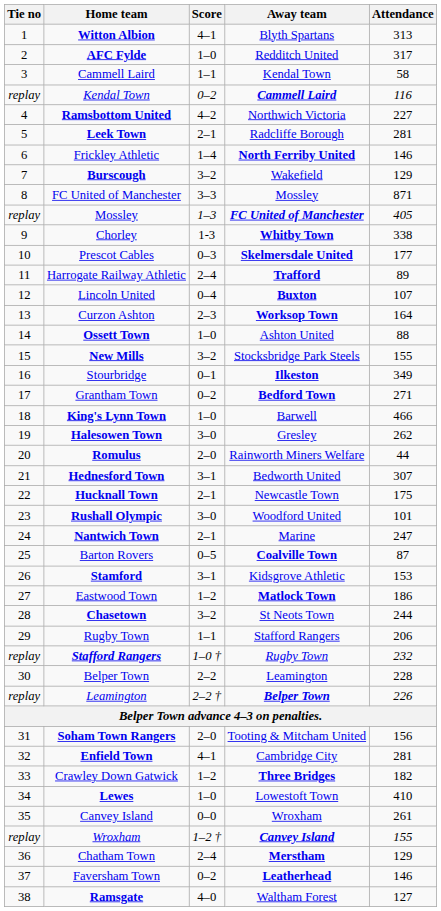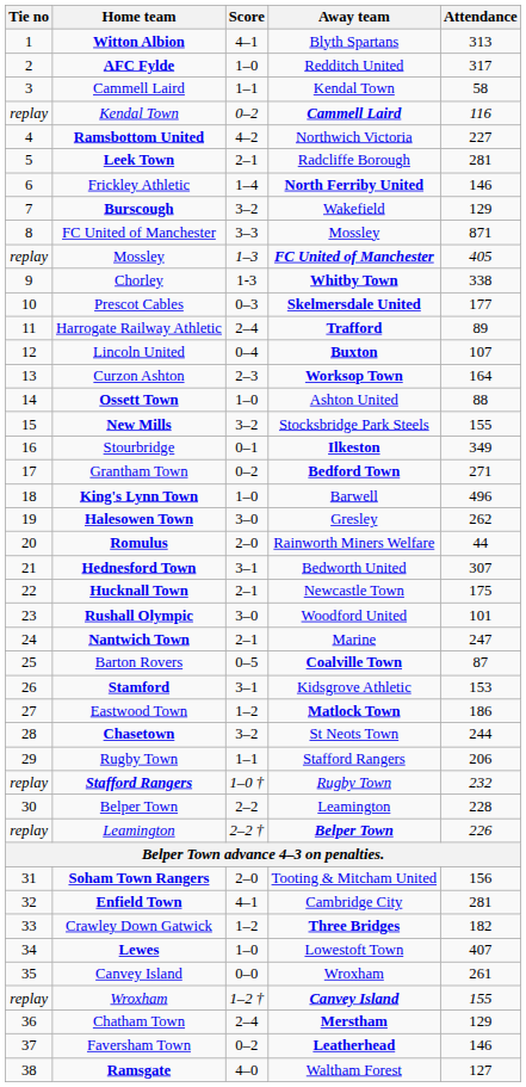 <table class="wikitable" style="text-align:center">
 <tr>
 <th>Tie no</th>
 <th>Home team</th>
 <th>Score</th>
 <th>Away team</th>
 <th>Attendance</th>
 </tr>
 <tr>
 <td>1</td>
 <td><strong><a href='#'>Witton Albion</a></strong></td>
 <td>4–1</td>
 <td><a href='#'>Blyth Spartans</a></td>
 <td>313</td>
 </tr>
 <tr>
 <td>2</td>
 <td><strong><a href='#'>AFC Fylde</a></strong></td>
 <td>1–0</td>
 <td><a href='#'>Redditch United</a></td>
 <td>317</td>
 </tr>
 <tr>
 <td>3</td>
 <td><a href='#'>Cammell Laird</a></td>
 <td>1–1</td>
 <td><a href='#'>Kendal Town</a></td>
 <td>58</td>
 </tr>
 <tr>
 <td><em>replay</em></td>
 <td><em><a href='#'>Kendal Town</a></em></td>
 <td><em>0–2</em></td>
 <td><strong><em><a href='#'>Cammell Laird</a></em></strong></td>
 <td><em>116</em></td>
 </tr>
 <tr>
 <td>4</td>
 <td><strong><a href='#'>Ramsbottom United</a></strong></td>
 <td>4–2</td>
 <td><a href='#'>Northwich Victoria</a></td>
 <td>227</td>
 </tr>
 <tr>
 <td>5</td>
 <td><strong><a href='#'>Leek Town</a></strong></td>
 <td>2–1</td>
 <td><a href='#'>Radcliffe Borough</a></td>
 <td>281</td>
 </tr>
 <tr>
 <td>6</td>
 <td><a href='#'>Frickley Athletic</a></td>
 <td>1–4</td>
 <td><strong><a href='#'>North Ferriby United</a></strong></td>
 <td>146</td>
 </tr>
 <tr>
 <td>7</td>
 <td><strong><a href='#'>Burscough</a></strong></td>
 <td>3–2</td>
 <td><a href='#'>Wakefield</a></td>
 <td>129</td>
 </tr>
 <tr>
 <td>8</td>
 <td><a href='#'>FC United of Manchester</a></td>
 <td>3–3</td>
 <td><a href='#'>Mossley</a></td>
 <td>871</td>
 </tr>
 <tr>
 <td><em>replay</em></td>
 <td><a href='#'>Mossley</a></td>
 <td><em>1–3</em></td>
 <td><strong><em><a href='#'>FC United of Manchester</a></em></strong></td>
 <td><em>405</em></td>
 </tr>
 <tr>
 <td>9</td>
 <td><a href='#'>Chorley</a></td>
 <td>1-3</td>
 <td><strong><a href='#'>Whitby Town</a></strong></td>
 <td>338</td>
 </tr>
 <tr>
 <td>10</td>
 <td><a href='#'>Prescot Cables</a></td>
 <td>0–3</td>
 <td><strong><a href='#'>Skelmersdale United</a></strong></td>
 <td>177 </td>
 </tr>
 <tr>
 <td>11</td>
 <td><a href='#'>Harrogate Railway Athletic</a></td>
 <td>2–4</td>
 <td><strong><a href='#'>Trafford</a></strong></td>
 <td>89</td>
 </tr>
 <tr>
 <td>12</td>
 <td><a href='#'>Lincoln United</a></td>
 <td>0–4</td>
 <td><strong><a href='#'>Buxton</a></strong></td>
 <td>107</td>
 </tr>
 <tr>
 <td>13</td>
 <td><a href='#'>Curzon Ashton</a></td>
 <td>2–3</td>
 <td><strong><a href='#'>Worksop Town</a></strong></td>
 <td>164</td>
 </tr>
 <tr>
 <td>14</td>
 <td><strong><a href='#'>Ossett Town</a></strong></td>
 <td>1–0</td>
 <td><a href='#'>Ashton United</a></td>
 <td>88</td>
 </tr>
 <tr>
 <td>15</td>
 <td><strong><a href='#'>New Mills</a></strong></td>
 <td>3–2</td>
 <td><a href='#'>Stocksbridge Park Steels</a></td>
 <td>155</td>
 </tr>
 <tr>
 <td>16</td>
 <td><a href='#'>Stourbridge</a></td>
 <td>0–1</td>
 <td><strong><a href='#'>Ilkeston</a></strong></td>
 <td>349</td>
 </tr>
 <tr>
 <td>17</td>
 <td><a href='#'>Grantham Town</a></td>
 <td>0–2</td>
 <td><strong><a href='#'>Bedford Town</a></strong></td>
 <td>271</td>
 </tr>
 <tr>
 <td>18</td>
 <td><strong><a href='#'>King's Lynn Town</a></strong></td>
 <td>1–0</td>
 <td><a href='#'>Barwell</a></td>
-<td>466</td>
+<td>496</td>
 </tr>
 <tr>
 <td>19</td>
 <td><strong><a href='#'>Halesowen Town</a></strong></td>
 <td>3–0</td>
 <td><a href='#'>Gresley</a></td>
 <td>262</td>
 </tr>
 <tr>
 <td>20</td>
 <td><strong><a href='#'>Romulus</a></strong></td>
 <td>2–0</td>
 <td><a href='#'>Rainworth Miners Welfare</a></td>
 <td>44</td>
 </tr>
 <tr>
 <td>21</td>
 <td><strong><a href='#'>Hednesford Town</a></strong></td>
 <td>3–1</td>
 <td><a href='#'>Bedworth United</a></td>
 <td>307</td>
 </tr>
 <tr>
 <td>22</td>
 <td><strong><a href='#'>Hucknall Town</a></strong></td>
 <td>2–1</td>
 <td><a href='#'>Newcastle Town</a></td>
 <td>175</td>
 </tr>
 <tr>
 <td>23</td>
 <td><strong><a href='#'>Rushall Olympic</a></strong></td>
 <td>3–0</td>
 <td><a href='#'>Woodford United</a></td>
 <td>101</td>
 </tr>
 <tr>
 <td>24</td>
 <td><strong><a href='#'>Nantwich Town</a></strong></td>
 <td>2–1</td>
 <td><a href='#'>Marine</a></td>
 <td>247</td>
 </tr>
 <tr>
 <td>25</td>
 <td><a href='#'>Barton Rovers</a></td>
 <td>0–5</td>
 <td><strong><a href='#'>Coalville Town</a></strong></td>
 <td>87</td>
 </tr>
 <tr>
 <td>26</td>
 <td><strong><a href='#'>Stamford</a></strong></td>
 <td>3–1</td>
 <td><a href='#'>Kidsgrove Athletic</a></td>
 <td>153</td>
 </tr>
 <tr>
 <td>27</td>
 <td><a href='#'>Eastwood Town</a></td>
 <td>1–2</td>
 <td><strong><a href='#'>Matlock Town</a></strong></td>
 <td>186</td>
 </tr>
 <tr>
 <td>28</td>
 <td><strong><a href='#'>Chasetown</a></strong></td>
 <td>3–2</td>
 <td><a href='#'>St Neots Town</a></td>
 <td>244</td>
 </tr>
 <tr>
 <td>29</td>
 <td><a href='#'>Rugby Town</a></td>
 <td>1–1</td>
 <td><a href='#'>Stafford Rangers</a></td>
 <td>206</td>
 </tr>
 <tr>
 <td><em>replay</em></td>
 <td><strong><em><a href='#'>Stafford Rangers</a></em></strong></td>
 <td><em>1–0 †</em></td>
 <td><em><a href='#'>Rugby Town</a></em></td>
 <td><em>232</em></td>
 </tr>
 <tr>
 <td>30</td>
 <td><a href='#'>Belper Town</a></td>
 <td>2–2</td>
 <td><a href='#'>Leamington</a></td>
 <td>228</td>
 </tr>
 <tr>
 <td><em>replay</em></td>
 <td><em><a href='#'>Leamington</a></em></td>
 <td><em>2–2 †</em></td>
 <td><strong><em><a href='#'>Belper Town</a></em></strong></td>
 <td><em>226</em></td>
 </tr>
 <tr>
 <th colspan="5"><em>Belper Town advance 4–3 on penalties.</em></th>
 </tr>
 <tr>
 <td>31</td>
 <td><strong><a href='#'>Soham Town Rangers</a></strong></td>
 <td>2–0</td>
 <td><a href='#'>Tooting & Mitcham United</a></td>
 <td>156</td>
 </tr>
 <tr>
 <td>32</td>
 <td><strong><a href='#'>Enfield Town</a></strong></td>
 <td>4–1</td>
 <td><a href='#'>Cambridge City</a></td>
 <td>281</td>
 </tr>
 <tr>
 <td>33</td>
 <td><a href='#'>Crawley Down Gatwick</a></td>
 <td>1–2</td>
 <td><strong><a href='#'>Three Bridges</a></strong></td>
 <td>182</td>
 </tr>
 <tr>
 <td>34</td>
 <td><strong><a href='#'>Lewes</a></strong></td>
 <td>1–0</td>
 <td><a href='#'>Lowestoft Town</a></td>
-<td>410</td>
+<td>407</td>
 </tr>
 <tr>
 <td>35</td>
 <td><a href='#'>Canvey Island</a></td>
 <td>0–0</td>
 <td><a href='#'>Wroxham</a></td>
 <td>261</td>
 </tr>
 <tr>
 <td><em>replay</em></td>
 <td><em><a href='#'>Wroxham</a></em></td>
 <td><em>1–2 †</em></td>
 <td><strong><em><a href='#'>Canvey Island</a></em></strong></td>
 <td><em>155</em></td>
 </tr>
 <tr>
 <td>36</td>
 <td><a href='#'>Chatham Town</a></td>
 <td>2–4</td>
 <td><strong><a href='#'>Merstham</a></strong></td>
 <td>129</td>
 </tr>
 <tr>
 <td>37</td>
 <td><a href='#'>Faversham Town</a></td>
 <td>0–2</td>
 <td><strong><a href='#'>Leatherhead</a></strong></td>
 <td>146</td>
 </tr>
 <tr>
 <td>38</td>
 <td><strong><a href='#'>Ramsgate</a></strong></td>
 <td>4–0</td>
 <td><a href='#'>Waltham Forest</a></td>
 <td>127</td>
 </tr>
 </table>
